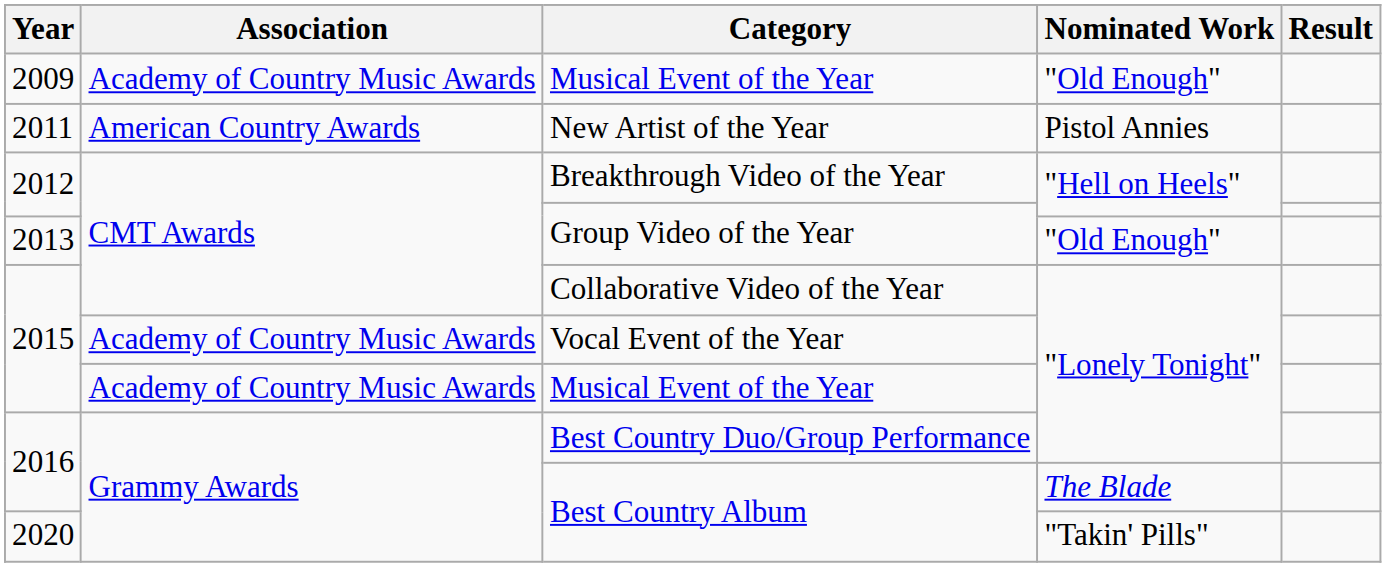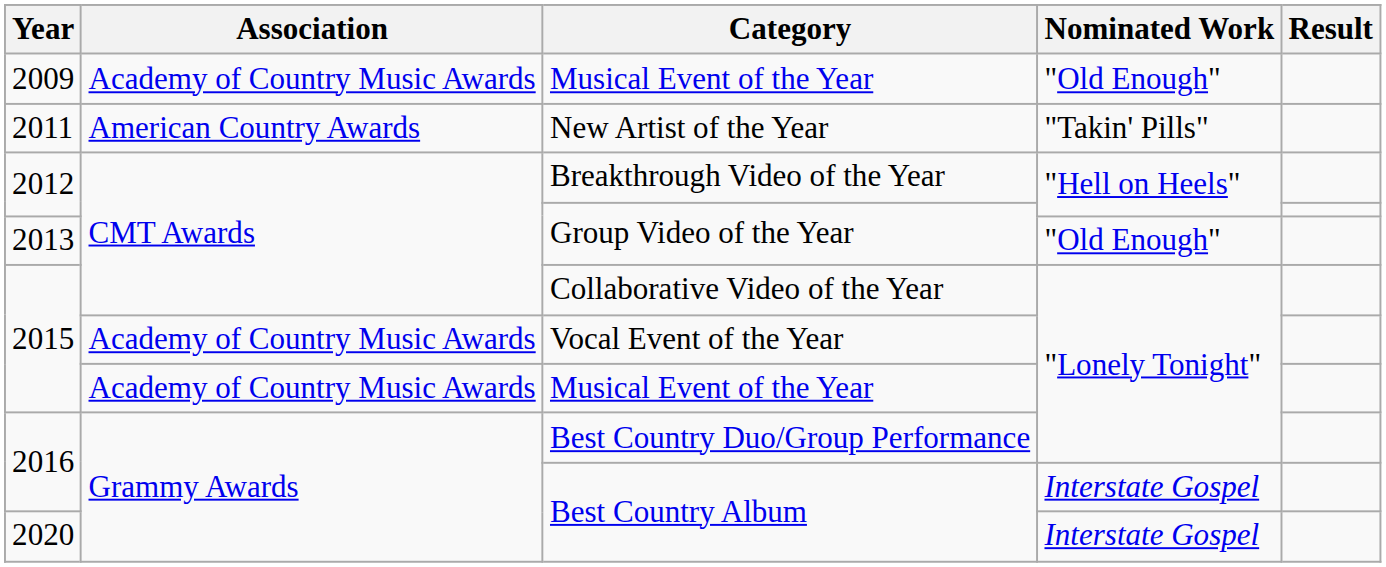 <table class="wikitable">
 <tr>
 <th>Year</th>
 <th>Association</th>
 <th>Category</th>
 <th>Nominated Work</th>
 <th>Result</th>
 </tr>
 <tr>
 <td>2009</td>
 <td><a href='#'>Academy of Country Music Awards</a></td>
 <td><a href='#'>Musical Event of the Year</a></td>
 <td>"<a href='#'>Old Enough</a>"</td>
 <td></td>
 </tr>
 <tr>
 <td>2011</td>
 <td><a href='#'>American Country Awards</a></td>
 <td>New Artist of the Year</td>
-<td>Pistol Annies</td>
+<td>"Takin' Pills"</td>
 <td></td>
 </tr>
 <tr>
 <td rowspan="2">2012</td>
 <td rowspan="4"><a href='#'>CMT Awards</a></td>
 <td>Breakthrough Video of the Year</td>
 <td rowspan=2>"<a href='#'>Hell on Heels</a>"</td>
 <td></td>
 </tr>
 <tr>
 <td rowspan=2>Group Video of the Year</td>
 <td></td>
 </tr>
 <tr>
 <td>2013</td>
 <td>"<a href='#'>Old Enough</a>"</td>
 <td></td>
 </tr>
 <tr>
 <td rowspan=3>2015</td>
 <td>Collaborative Video of the Year</td>
 <td rowspan=4>"<a href='#'>Lonely Tonight</a>"</td>
 <td></td>
 </tr>
 <tr>
 <td><a href='#'>Academy of Country Music Awards</a></td>
 <td>Vocal Event of the Year</td>
 <td></td>
 </tr>
 <tr>
 <td><a href='#'>Academy of Country Music Awards</a></td>
 <td><a href='#'>Musical Event of the Year</a></td>
 <td></td>
 </tr>
 <tr>
 <td rowspan=2>2016</td>
 <td rowspan=3><a href='#'>Grammy Awards</a></td>
 <td><a href='#'>Best Country Duo/Group Performance</a></td>
 <td></td>
 </tr>
 <tr>
 <td rowspan=2><a href='#'>Best Country Album</a></td>
-<td><em><a href='#'>The Blade</a></em></td>
+<td><em><a href='#'>Interstate Gospel</a></em></td>
 <td></td>
 </tr>
 <tr>
 <td>2020</td>
-<td>"Takin' Pills"</td>
+<td><em><a href='#'>Interstate Gospel</a></em></td>
 <td></td>
 </tr>
 </table>
